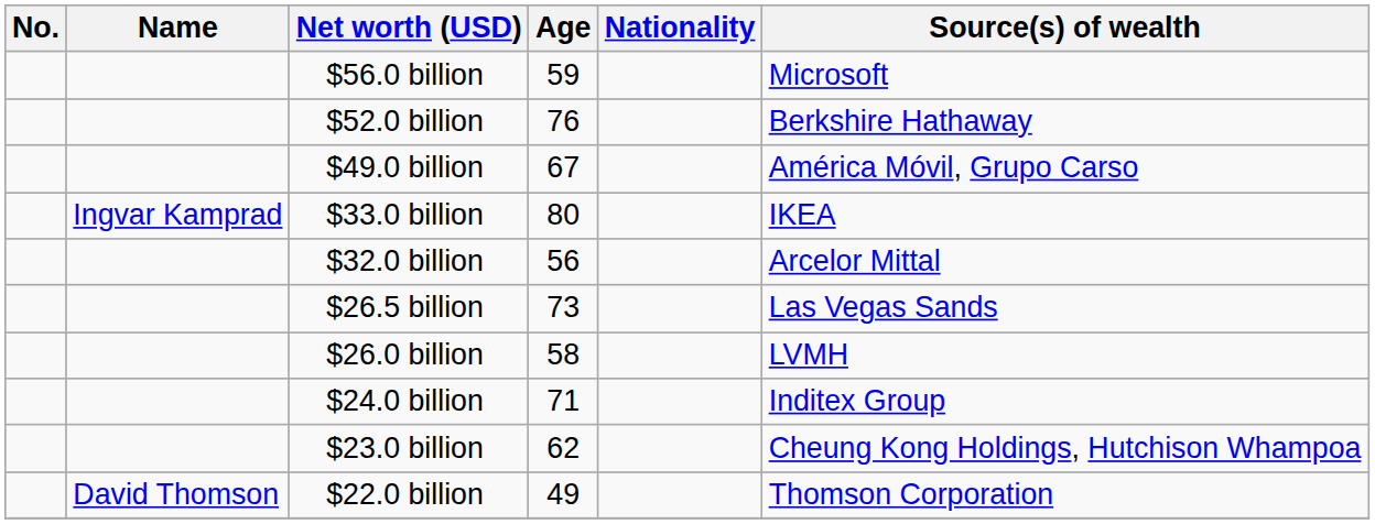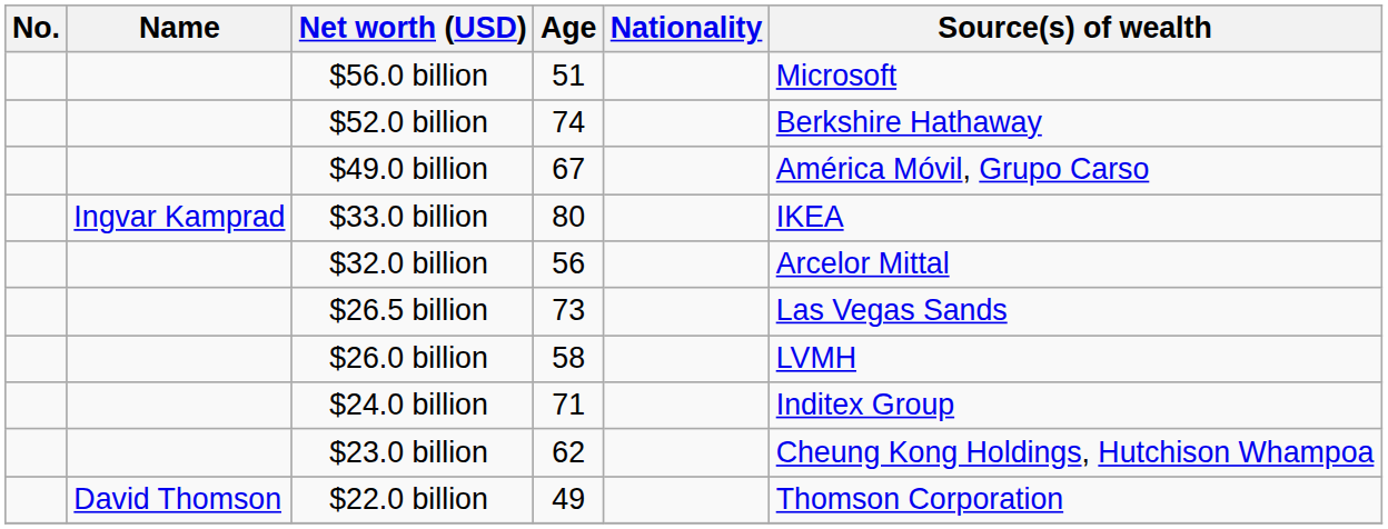 <table class="wikitable sortable">
 <tr>
 <th>No.</th>
 <th>Name</th>
 <th><a href='#'>Net worth</a> (<a href='#'>USD</a>)</th>
 <th>Age</th>
 <th><a href='#'>Nationality</a></th>
 <th>Source(s) of wealth</th>
 </tr>
 <tr>
 <td style="text-align:center;"> </td>
 <td></td>
 <td style="text-align:center;">$56.0 billion </td>
-<td style="text-align:center;">59</td>
+<td style="text-align:center;">51</td>
 <td></td>
 <td><a href='#'>Microsoft</a></td>
 </tr>
 <tr>
 <td style="text-align:center;"> </td>
 <td></td>
 <td style="text-align:center;">$52.0 billion </td>
-<td style="text-align:center;">76</td>
+<td style="text-align:center;">74</td>
 <td></td>
 <td><a href='#'>Berkshire Hathaway</a></td>
 </tr>
 <tr>
 <td style="text-align:center;"> </td>
 <td></td>
 <td style="text-align:center;">$49.0 billion </td>
 <td style="text-align:center;">67</td>
 <td></td>
 <td><a href='#'>América Móvil</a>, <a href='#'>Grupo Carso</a></td>
 </tr>
 <tr>
 <td style="text-align:center;"> </td>
 <td><a href='#'>Ingvar Kamprad</a></td>
 <td style="text-align:center;">$33.0 billion </td>
 <td style="text-align:center;">80</td>
 <td></td>
 <td><a href='#'>IKEA</a></td>
 </tr>
 <tr>
 <td style="text-align:center;"> </td>
 <td></td>
 <td style="text-align:center;">$32.0 billion </td>
 <td style="text-align:center;">56</td>
 <td></td>
 <td><a href='#'>Arcelor Mittal</a></td>
 </tr>
 <tr>
 <td style="text-align:center;"> </td>
 <td></td>
 <td style="text-align:center;">$26.5 billion </td>
 <td style="text-align:center;">73</td>
 <td></td>
 <td><a href='#'>Las Vegas Sands</a></td>
 </tr>
 <tr>
 <td style="text-align:center;"> </td>
 <td></td>
 <td style="text-align:center;">$26.0 billion </td>
 <td style="text-align:center;">58</td>
 <td></td>
 <td><a href='#'>LVMH</a></td>
 </tr>
 <tr>
 <td style="text-align:center;"> </td>
 <td></td>
 <td style="text-align:center;">$24.0 billion </td>
 <td style="text-align:center;">71</td>
 <td></td>
 <td><a href='#'>Inditex Group</a></td>
 </tr>
 <tr>
 <td style="text-align:center;"> </td>
 <td></td>
 <td style="text-align:center;">$23.0 billion </td>
 <td style="text-align:center;">62</td>
 <td></td>
 <td><a href='#'>Cheung Kong Holdings</a>, <a href='#'>Hutchison Whampoa</a></td>
 </tr>
 <tr>
 <td style="text-align:center;"> </td>
 <td><a href='#'>David Thomson</a></td>
 <td style="text-align:center;">$22.0 billion </td>
 <td style="text-align:center;">49</td>
 <td></td>
 <td><a href='#'>Thomson Corporation</a></td>
 </tr>
 <tr>
 </tr>
 </table>
